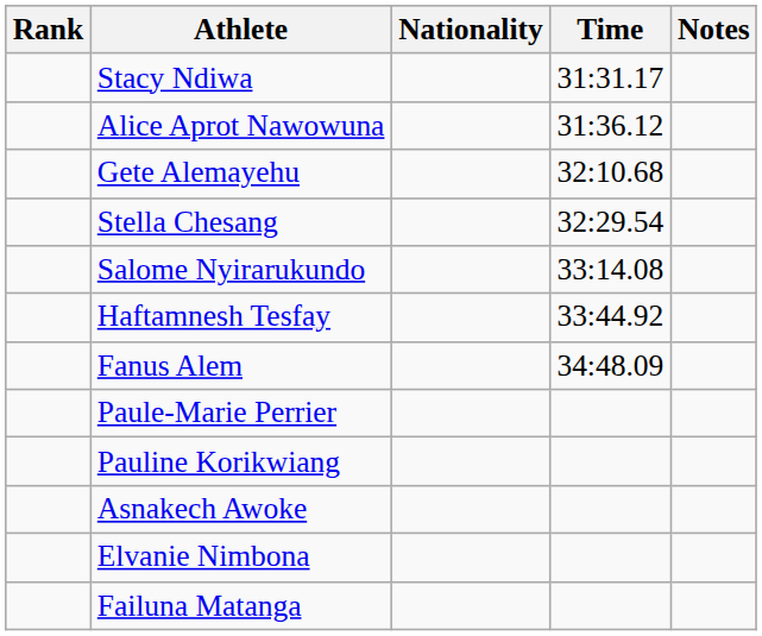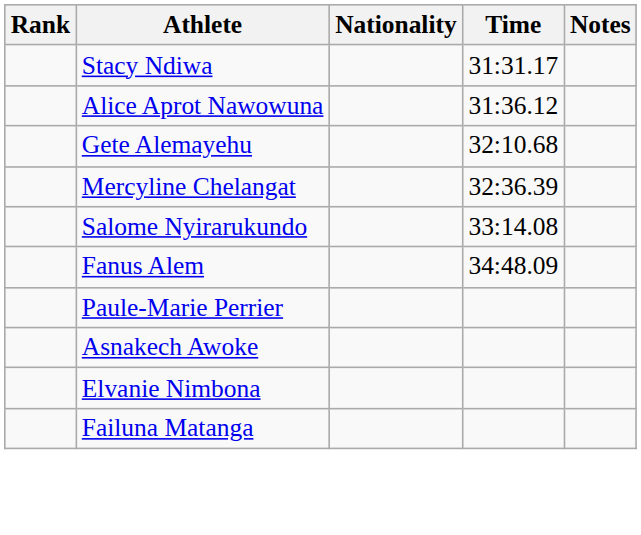 <table class="wikitable sortable" style="text-align:center">
 <tr>
 <th>Rank</th>
 <th>Athlete</th>
 <th>Nationality</th>
 <th>Time</th>
 <th>Notes</th>
 </tr>
 <tr>
 <td></td>
 <td align="left"><a href='#'>Stacy Ndiwa</a></td>
 <td align=left></td>
 <td>31:31.17</td>
 <td></td>
 </tr>
 <tr>
 <td></td>
 <td align="left"><a href='#'>Alice Aprot Nawowuna</a></td>
 <td align=left></td>
 <td>31:36.12</td>
 <td></td>
 </tr>
 <tr>
 <td></td>
 <td align="left"><a href='#'>Gete Alemayehu</a></td>
 <td align=left></td>
 <td>32:10.68</td>
 <td></td>
 </tr>
 <tr>
 <td></td>
-<td align="left"><a href='#'>Stella Chesang</a></td>
+<td align="left"><a href='#'>Mercyline Chelangat</a></td>
 <td align=left></td>
-<td>32:29.54</td>
+<td>32:36.39</td>
 <td></td>
 </tr>
 <tr>
 <td></td>
 <td align="left"><a href='#'>Salome Nyirarukundo</a></td>
 <td align=left></td>
 <td>33:14.08</td>
-<td></td>
-</tr>
-<tr>
-<td></td>
-<td align="left"><a href='#'>Haftamnesh Tesfay</a></td>
-<td align=left></td>
-<td>33:44.92</td>
 <td></td>
 </tr>
 <tr>
 <td></td>
 <td align="left"><a href='#'>Fanus Alem</a></td>
 <td align=left></td>
 <td>34:48.09</td>
 <td></td>
 </tr>
 <tr>
 <td></td>
 <td align="left"><a href='#'>Paule-Marie Perrier</a></td>
-<td align=left></td>
-<td></td>
-<td></td>
-</tr>
-<tr>
-<td></td>
-<td align="left"><a href='#'>Pauline Korikwiang</a></td>
 <td align=left></td>
 <td></td>
 <td></td>
 </tr>
 <tr>
 <td></td>
 <td align="left"><a href='#'>Asnakech Awoke</a></td>
 <td align=left></td>
 <td></td>
 <td></td>
 </tr>
 <tr>
 <td></td>
 <td align="left"><a href='#'>Elvanie Nimbona</a></td>
 <td align=left></td>
 <td></td>
 <td></td>
 </tr>
 <tr>
 <td></td>
 <td align="left"><a href='#'>Failuna Matanga</a></td>
 <td align=left></td>
 <td></td>
 <td></td>
 </tr>
 </table>
